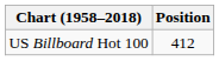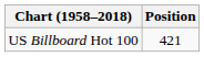 <table class="wikitable plainrowheaders">
 <tr>
 <th>Chart (1958–2018)</th>
 <th>Position</th>
 </tr>
 <tr>
 <td>US <em>Billboard</em> Hot 100</td>
-<td style="text-align:center;">412</td>
+<td style="text-align:center;">421</td>
 </tr>
 </table>
